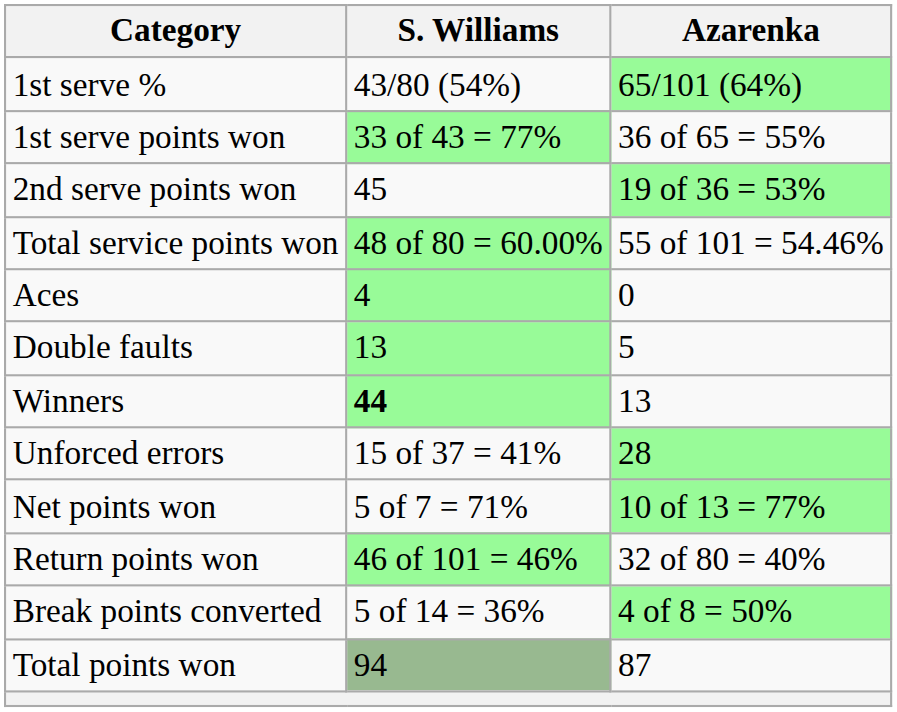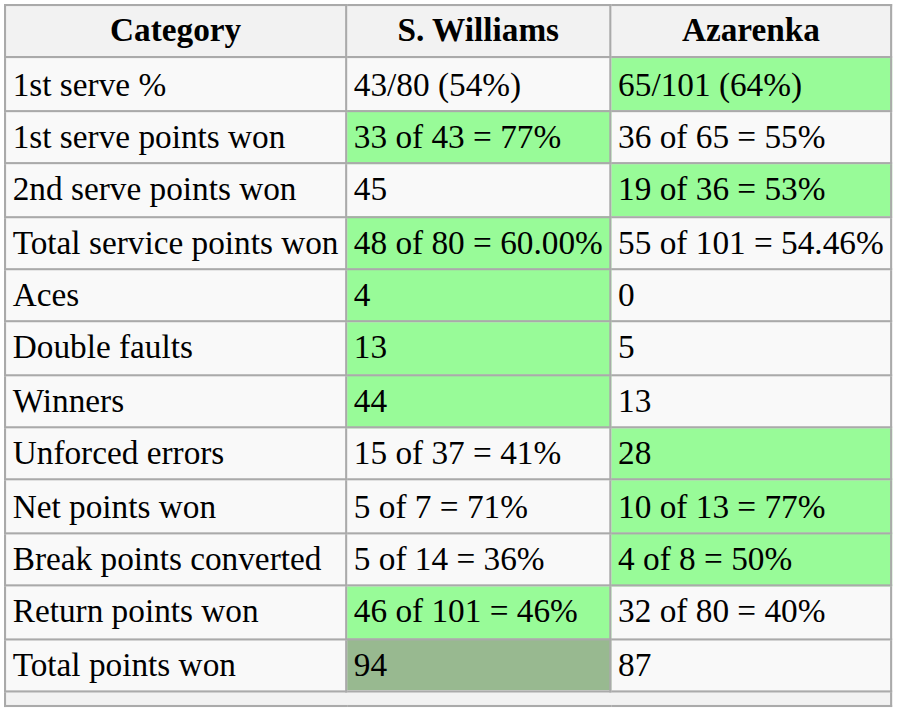 <table class="wikitable">
 <tr>
 <th>Category</th>
 <th> S. Williams</th>
 <th> Azarenka</th>
 </tr>
 <tr>
 <td>1st serve %</td>
 <td>43/80 (54%)</td>
 <td bgcolor=98FB98>65/101 (64%)</td>
 </tr>
 <tr>
 <td>1st serve points won</td>
 <td bgcolor=98FB98>33 of 43 = 77%</td>
 <td>36 of 65 = 55%</td>
 </tr>
 <tr>
 <td>2nd serve points won</td>
 <td>45</td>
 <td bgcolor=98FB98>19 of 36 = 53%</td>
 </tr>
 <tr>
 <td>Total service points won</td>
 <td bgcolor=98FB98>48 of 80 = 60.00%</td>
 <td>55 of 101 = 54.46%</td>
 </tr>
 <tr>
 <td>Aces</td>
 <td bgcolor=98FB98>4</td>
 <td>0</td>
 </tr>
 <tr>
 <td>Double faults</td>
 <td bgcolor=98FB98>13</td>
 <td>5</td>
 </tr>
 <tr>
 <td>Winners</td>
-<td bgcolor=98FB98><strong>44</strong></td>
+<td bgcolor=98FB98>44</td>
 <td>13</td>
 </tr>
 <tr>
 <td>Unforced errors</td>
 <td>15 of 37 = 41%</td>
 <td bgcolor=98FB98>28</td>
 </tr>
 <tr>
 <td>Net points won</td>
 <td>5 of 7 = 71%</td>
 <td bgcolor=98FB98>10 of 13 = 77%</td>
 </tr>
 <tr>
+<td>Break points converted</td>
+<td>5 of 14 = 36%</td>
+<td bgcolor=98FB98>4 of 8 = 50%</td>
+</tr>
+<tr>
 <td>Return points won</td>
 <td bgcolor=98FB98>46 of 101 = 46%</td>
 <td>32 of 80 = 40%</td>
-</tr>
-<tr>
-<td>Break points converted</td>
-<td>5 of 14 = 36%</td>
-<td bgcolor=98FB98>4 of 8 = 50%</td>
 </tr>
 <tr>
 <td>Total points won</td>
 <td bgcolor=98FB989>94</td>
 <td>87</td>
 </tr>
 <tr>
 <th colspan=3></th>
 </tr>
 </table>
